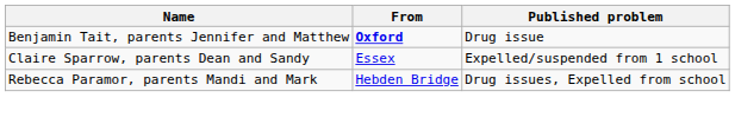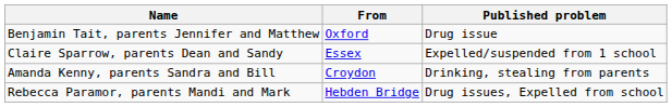 <table class="wikitable">
 <tr>
 <th>Name</th>
 <th>From</th>
 <th>Published problem</th>
 </tr>
 <tr>
 <td>Benjamin Tait, parents Jennifer and Matthew</td>
-<td><strong><a href='#'>Oxford</a></strong></td>
+<td><a href='#'>Oxford</a></td>
 <td>Drug issue</td>
 </tr>
 <tr>
 <td>Claire Sparrow, parents Dean and Sandy</td>
 <td><a href='#'>Essex</a></td>
 <td>Expelled/suspended from 1 school</td>
 </tr>
 <tr>
+<td>Amanda Kenny, parents Sandra and Bill</td>
+<td><a href='#'>Croydon</a></td>
+<td>Drinking, stealing from parents</td>
+</tr>
+<tr>
 <td>Rebecca Paramor, parents Mandi and Mark</td>
 <td><a href='#'>Hebden Bridge</a></td>
 <td>Drug issues, Expelled from school</td>
 </tr>
 </table>
